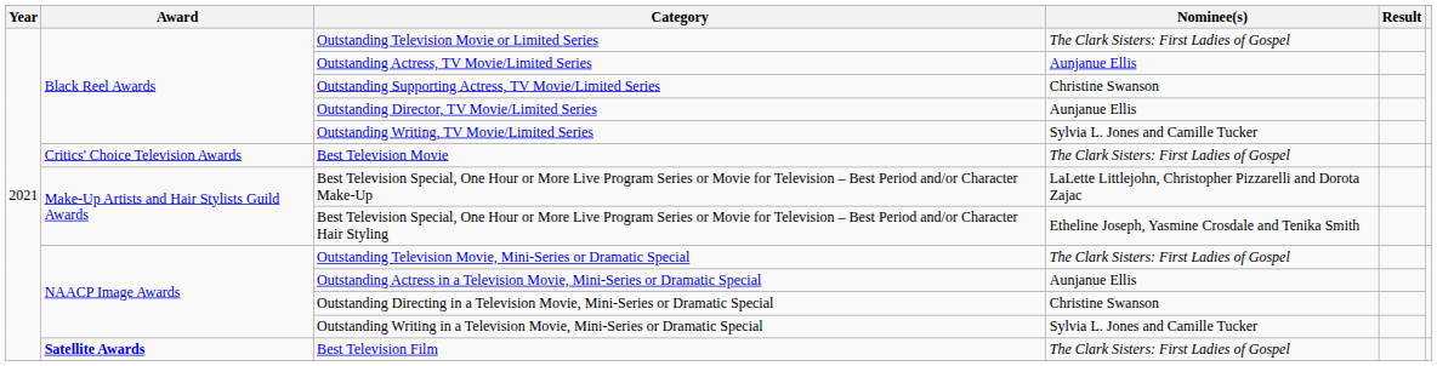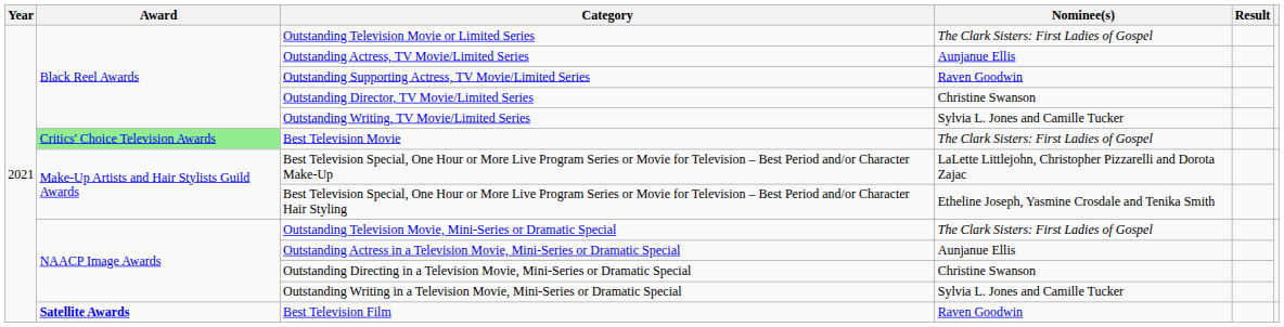 <table class="wikitable sortable">
 <tr>
 <th scope="col">Year</th>
 <th scope="col">Award</th>
 <th scope="col">Category</th>
 <th scope="col">Nominee(s)</th>
 <th scope="col">Result</th>
 <th scope="col" class="unsortable"></th>
 </tr>
 <tr>
 <td rowspan="13" style="text-align:center;">2021</td>
 <td rowspan="5"><a href='#'>Black Reel Awards</a></td>
 <td><a href='#'>Outstanding Television Movie or Limited Series</a></td>
 <td><em>The Clark Sisters: First Ladies of Gospel</em></td>
 <td></td>
 <td rowspan="5" align="center"></td>
 </tr>
 <tr>
 <td><a href='#'>Outstanding Actress, TV Movie/Limited Series</a></td>
 <td><a href='#'>Aunjanue Ellis</a></td>
 <td></td>
 </tr>
 <tr>
 <td><a href='#'>Outstanding Supporting Actress, TV Movie/Limited Series</a></td>
-<td>Christine Swanson</td>
+<td><a href='#'>Raven Goodwin</a></td>
 <td></td>
 </tr>
 <tr>
 <td><a href='#'>Outstanding Director, TV Movie/Limited Series</a></td>
-<td>Aunjanue Ellis</td>
+<td>Christine Swanson</td>
 <td></td>
 </tr>
 <tr>
 <td><a href='#'>Outstanding Writing, TV Movie/Limited Series</a></td>
 <td>Sylvia L. Jones and Camille Tucker</td>
 <td></td>
 </tr>
 <tr>
-<td><a href='#'>Critics' Choice Television Awards</a></td>
+<td style="background: lightgreen;"><a href='#'>Critics' Choice Television Awards</a></td>
 <td><a href='#'>Best Television Movie</a></td>
 <td><em>The Clark Sisters: First Ladies of Gospel</em></td>
 <td></td>
 <td align="center"></td>
 </tr>
 <tr>
 <td rowspan="2"><a href='#'>Make-Up Artists and Hair Stylists Guild Awards</a></td>
 <td>Best Television Special, One Hour or More Live Program Series or Movie for Television – Best Period and/or Character Make-Up</td>
 <td>LaLette Littlejohn, Christopher Pizzarelli and Dorota Zajac</td>
 <td></td>
 <td rowspan="2" align="center"></td>
 </tr>
 <tr>
 <td>Best Television Special, One Hour or More Live Program Series or Movie for Television – Best Period and/or Character Hair Styling</td>
 <td>Etheline Joseph, Yasmine Crosdale and Tenika Smith</td>
 <td></td>
 </tr>
 <tr>
 <td rowspan="4"><a href='#'>NAACP Image Awards</a></td>
 <td><a href='#'>Outstanding Television Movie, Mini-Series or Dramatic Special</a></td>
 <td><em>The Clark Sisters: First Ladies of Gospel</em></td>
 <td></td>
 <td rowspan="4" align="center"></td>
 </tr>
 <tr>
 <td><a href='#'>Outstanding Actress in a Television Movie, Mini-Series or Dramatic Special</a></td>
 <td>Aunjanue Ellis</td>
 <td></td>
 </tr>
 <tr>
 <td>Outstanding Directing in a Television Movie, Mini-Series or Dramatic Special</td>
 <td>Christine Swanson</td>
 <td></td>
 </tr>
 <tr>
 <td>Outstanding Writing in a Television Movie, Mini-Series or Dramatic Special</td>
 <td>Sylvia L. Jones and Camille Tucker</td>
 <td></td>
 </tr>
 <tr>
 <td><strong><a href='#'>Satellite Awards</a></strong></td>
 <td><a href='#'>Best Television Film</a></td>
-<td><em>The Clark Sisters: First Ladies of Gospel</em></td>
+<td><a href='#'>Raven Goodwin</a></td>
 <td></td>
 <td align="center"></td>
 </tr>
 </table>
